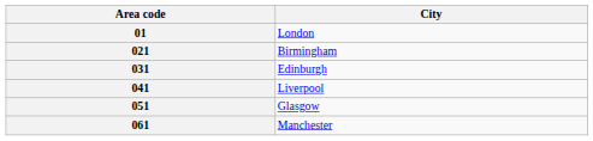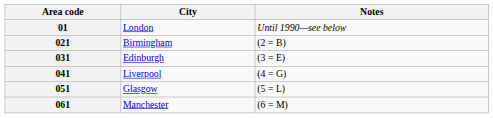 <table class="wikitable" style="width: 40%; margin-left: 1.5em;">
 <tr>
 <th scope="col">Area code</th>
 <th scope="col">City</th>
+<th scope="col">Notes</th>
 </tr>
 <tr>
 <th scope="row">01</th>
 <td><a href='#'>London</a></td>
+<td><em>Until 1990—see below</em></td>
 </tr>
 <tr>
 <th scope="row">021</th>
 <td><a href='#'>Birmingham</a></td>
+<td>(2 = B)</td>
 </tr>
 <tr>
 <th scope="row">031</th>
 <td><a href='#'>Edinburgh</a></td>
+<td>(3 = E)</td>
 </tr>
 <tr>
 <th scope="row">041</th>
 <td><a href='#'>Liverpool</a></td>
+<td>(4 = G)</td>
 </tr>
 <tr>
 <th scope="row">051</th>
 <td><a href='#'>Glasgow</a></td>
+<td>(5 = L)</td>
 </tr>
 <tr>
 <th scope="row">061</th>
 <td><a href='#'>Manchester</a></td>
+<td>(6 = M)</td>
 </tr>
 </table>
